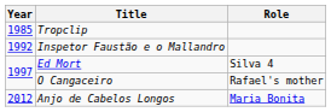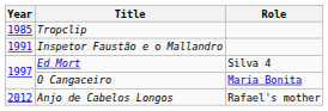 <table class="wikitable">
 <tr>
 <th>Year</th>
 <th>Title</th>
 <th>Role</th>
 </tr>
 <tr>
 <td><a href='#'>1985</a></td>
 <td><em>Tropclip</em></td>
 <td></td>
 </tr>
 <tr>
-<td><a href='#'>1992</a></td>
+<td><a href='#'>1991</a></td>
 <td><em>Inspetor Faustão e o Mallandro</em></td>
 <td></td>
 </tr>
 <tr>
 <td rowspan="2"><a href='#'>1997</a></td>
 <td><em><a href='#'>Ed Mort</a></em></td>
 <td>Silva 4</td>
 </tr>
 <tr>
 <td><em>O Cangaceiro</em></td>
-<td>Rafael's mother</td>
+<td><a href='#'>Maria Bonita</a></td>
 </tr>
 <tr>
 <td><a href='#'>2012</a></td>
 <td><em>Anjo de Cabelos Longos</em></td>
-<td><a href='#'>Maria Bonita</a></td>
+<td>Rafael's mother</td>
 </tr>
 </table>
